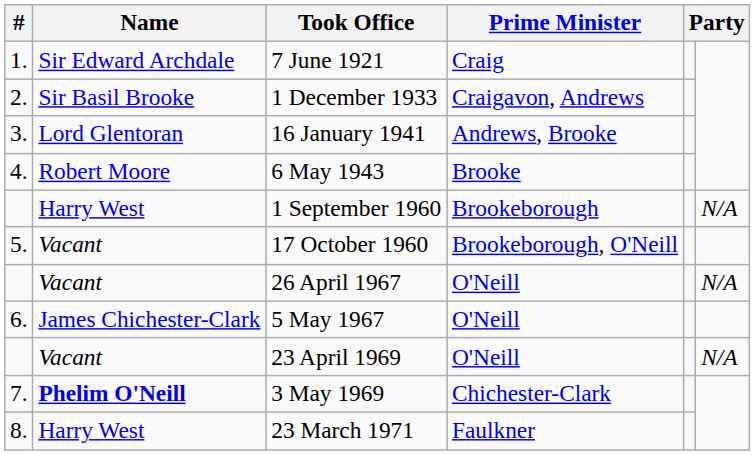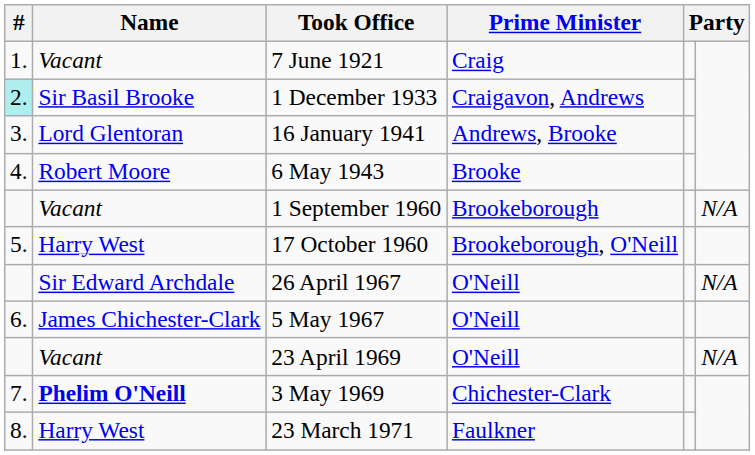 <table class="wikitable">
 <tr>
 <th>#</th>
 <th>Name</th>
 <th>Took Office</th>
 <th><a href='#'>Prime Minister</a></th>
 <th colspan=2>Party</th>
 </tr>
 <tr>
 <td>1.</td>
-<td><a href='#'>Sir Edward Archdale</a></td>
+<td><em>Vacant</em></td>
 <td>7 June 1921</td>
 <td><a href='#'>Craig</a></td>
 <td></td>
 </tr>
 <tr>
-<td>2.</td>
+<td style="background: paleturquoise;">2.</td>
 <td><a href='#'>Sir Basil Brooke</a></td>
 <td>1 December 1933</td>
 <td><a href='#'>Craigavon</a>, <a href='#'>Andrews</a></td>
 <td></td>
 </tr>
 <tr>
 <td>3.</td>
 <td><a href='#'>Lord Glentoran</a></td>
 <td>16 January 1941</td>
 <td><a href='#'>Andrews</a>, <a href='#'>Brooke</a></td>
 <td></td>
 </tr>
 <tr>
 <td>4.</td>
 <td><a href='#'>Robert Moore</a></td>
 <td>6 May 1943</td>
 <td><a href='#'>Brooke</a></td>
 <td></td>
 </tr>
 <tr>
 <td></td>
-<td><a href='#'>Harry West</a></td>
+<td><em>Vacant</em></td>
 <td>1 September 1960</td>
 <td><a href='#'>Brookeborough</a></td>
 <td></td>
 <td><em>N/A</em></td>
 </tr>
 <tr>
 <td>5.</td>
-<td><em>Vacant</em></td>
+<td><a href='#'>Harry West</a></td>
 <td>17 October 1960</td>
 <td><a href='#'>Brookeborough</a>, <a href='#'>O'Neill</a></td>
 <td></td>
 </tr>
 <tr>
 <td></td>
-<td><em>Vacant</em></td>
+<td><a href='#'>Sir Edward Archdale</a></td>
 <td>26 April 1967</td>
 <td><a href='#'>O'Neill</a></td>
 <td></td>
 <td><em>N/A</em></td>
 </tr>
 <tr>
 <td>6.</td>
 <td><a href='#'>James Chichester-Clark</a></td>
 <td>5 May 1967</td>
 <td><a href='#'>O'Neill</a></td>
 <td></td>
 </tr>
 <tr>
 <td></td>
 <td><em>Vacant</em></td>
 <td>23 April 1969</td>
 <td><a href='#'>O'Neill</a></td>
 <td></td>
 <td><em>N/A</em></td>
 </tr>
 <tr>
 <td>7.</td>
 <td><strong><a href='#'>Phelim O'Neill</a></strong></td>
 <td>3 May 1969</td>
 <td><a href='#'>Chichester-Clark</a></td>
 <td></td>
 </tr>
 <tr>
 <td>8.</td>
 <td><a href='#'>Harry West</a></td>
 <td>23 March 1971</td>
 <td><a href='#'>Faulkner</a></td>
 <td></td>
 </tr>
 </table>
